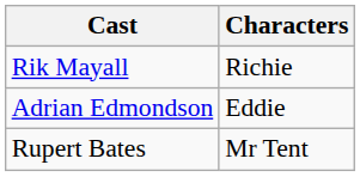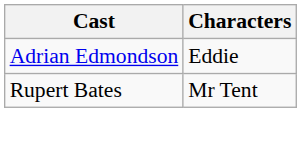 <table class="wikitable">
 <tr>
 <th>Cast</th>
 <th>Characters</th>
-</tr>
-<tr>
-<td><a href='#'>Rik Mayall</a></td>
-<td>Richie</td>
 </tr>
 <tr>
 <td><a href='#'>Adrian Edmondson</a></td>
 <td>Eddie</td>
 </tr>
 <tr>
 <td>Rupert Bates</td>
 <td>Mr Tent</td>
 </tr>
 </table>
